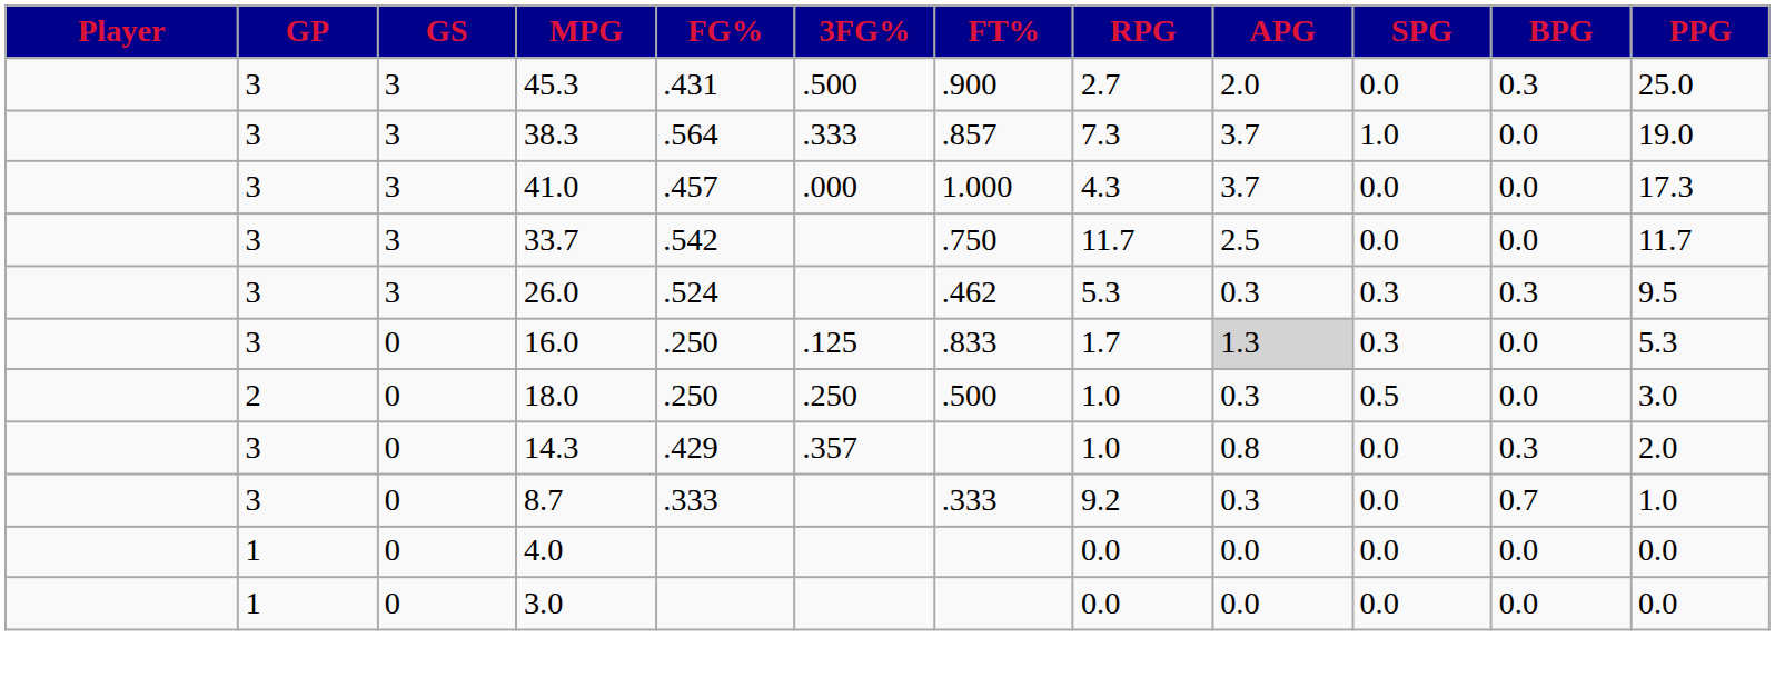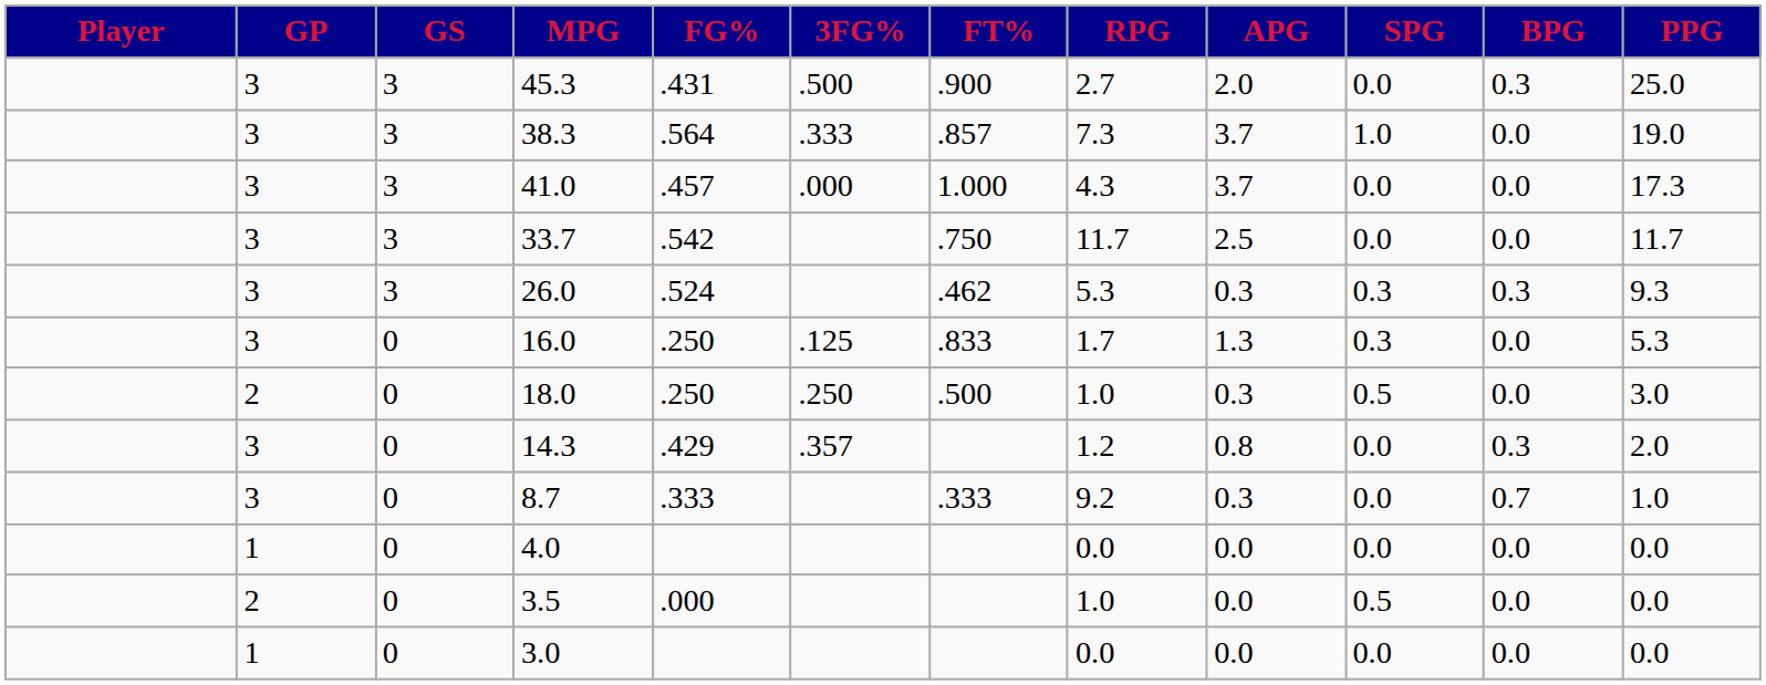 <table class="wikitable sortable" style="font-size:90%;">
 <tr>
 <th style="background:#00008B; color:#DC143C; width:10%;">Player</th>
 <th style="background:#00008B; color:#DC143C; width:6%;">GP</th>
 <th style="background:#00008B; color:#DC143C; width:6%;">GS</th>
 <th style="background:#00008B; color:#DC143C; width:6%;">MPG</th>
 <th style="background:#00008B; color:#DC143C; width:6%;">FG%</th>
 <th style="background:#00008B; color:#DC143C; width:6%;">3FG%</th>
 <th style="background:#00008B; color:#DC143C; width:6%;">FT%</th>
 <th style="background:#00008B; color:#DC143C; width:6%;">RPG</th>
 <th style="background:#00008B; color:#DC143C; width:6%;">APG</th>
 <th style="background:#00008B; color:#DC143C; width:6%;">SPG</th>
 <th style="background:#00008B; color:#DC143C; width:6%;">BPG</th>
 <th style="background:#00008B; color:#DC143C; width:6%;">PPG</th>
 </tr>
 <tr>
 <td></td>
 <td>3</td>
 <td>3</td>
 <td>45.3</td>
 <td>.431</td>
 <td>.500</td>
 <td>.900</td>
 <td>2.7</td>
 <td>2.0</td>
 <td>0.0</td>
 <td>0.3</td>
 <td>25.0</td>
 </tr>
 <tr>
 <td></td>
 <td>3</td>
 <td>3</td>
 <td>38.3</td>
 <td>.564</td>
 <td>.333</td>
 <td>.857</td>
 <td>7.3</td>
 <td>3.7</td>
 <td>1.0</td>
 <td>0.0</td>
 <td>19.0</td>
 </tr>
 <tr>
 <td></td>
 <td>3</td>
 <td>3</td>
 <td>41.0</td>
 <td>.457</td>
 <td>.000</td>
 <td>1.000</td>
 <td>4.3</td>
 <td>3.7</td>
 <td>0.0</td>
 <td>0.0</td>
 <td>17.3</td>
 </tr>
 <tr>
 <td></td>
 <td>3</td>
 <td>3</td>
 <td>33.7</td>
 <td>.542</td>
 <td></td>
 <td>.750</td>
 <td>11.7</td>
 <td>2.5</td>
 <td>0.0</td>
 <td>0.0</td>
 <td>11.7</td>
 </tr>
 <tr>
 <td></td>
 <td>3</td>
 <td>3</td>
 <td>26.0</td>
 <td>.524</td>
 <td></td>
 <td>.462</td>
 <td>5.3</td>
 <td>0.3</td>
 <td>0.3</td>
 <td>0.3</td>
-<td>9.5</td>
+<td>9.3</td>
 </tr>
 <tr>
 <td></td>
 <td>3</td>
 <td>0</td>
 <td>16.0</td>
 <td>.250</td>
 <td>.125</td>
 <td>.833</td>
 <td>1.7</td>
-<td style="background: lightgrey;">1.3</td>
+<td>1.3</td>
 <td>0.3</td>
 <td>0.0</td>
 <td>5.3</td>
 </tr>
 <tr>
 <td></td>
 <td>2</td>
 <td>0</td>
 <td>18.0</td>
 <td>.250</td>
 <td>.250</td>
 <td>.500</td>
 <td>1.0</td>
 <td>0.3</td>
 <td>0.5</td>
 <td>0.0</td>
 <td>3.0</td>
 </tr>
 <tr>
 <td></td>
 <td>3</td>
 <td>0</td>
 <td>14.3</td>
 <td>.429</td>
 <td>.357</td>
 <td></td>
-<td>1.0</td>
+<td>1.2</td>
 <td>0.8</td>
 <td>0.0</td>
 <td>0.3</td>
 <td>2.0</td>
 </tr>
 <tr>
 <td></td>
 <td>3</td>
 <td>0</td>
 <td>8.7</td>
 <td>.333</td>
 <td></td>
 <td>.333</td>
 <td>9.2</td>
 <td>0.3</td>
 <td>0.0</td>
 <td>0.7</td>
 <td>1.0</td>
 </tr>
 <tr>
 <td></td>
 <td>1</td>
 <td>0</td>
 <td>4.0</td>
 <td></td>
 <td></td>
 <td></td>
 <td>0.0</td>
 <td>0.0</td>
 <td>0.0</td>
 <td>0.0</td>
 <td>0.0</td>
 </tr>
 <tr>
 <td></td>
+<td>2</td>
+<td>0</td>
+<td>3.5</td>
+<td>.000</td>
+<td></td>
+<td></td>
+<td>1.0</td>
+<td>0.0</td>
+<td>0.5</td>
+<td>0.0</td>
+<td>0.0</td>
+</tr>
+<tr>
+<td></td>
 <td>1</td>
 <td>0</td>
 <td>3.0</td>
 <td></td>
 <td></td>
 <td></td>
 <td>0.0</td>
 <td>0.0</td>
 <td>0.0</td>
 <td>0.0</td>
 <td>0.0</td>
 </tr>
 </table>
